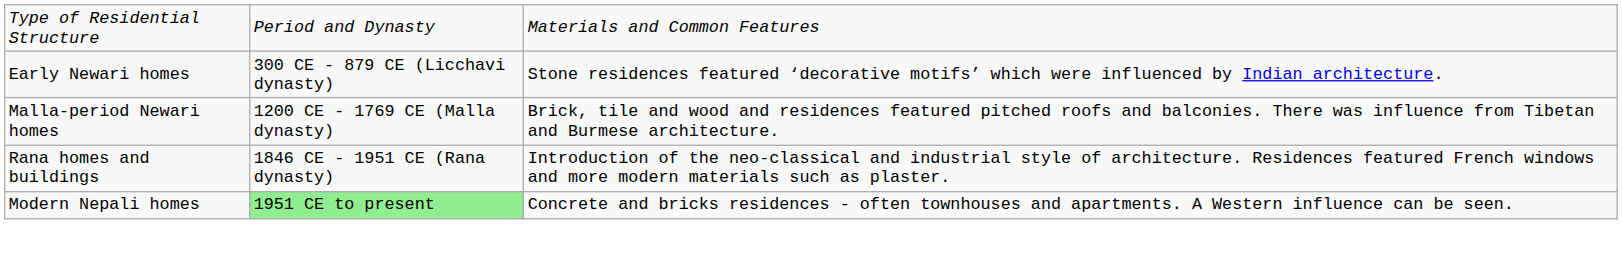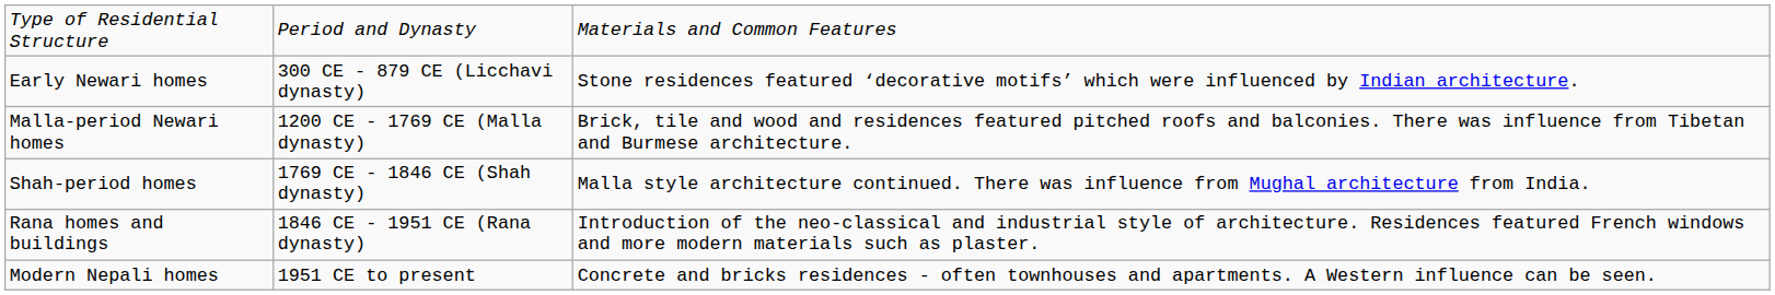 <table class="wikitable">
 <tr>
 <td><em>Type of Residential Structure</em></td>
 <td><em>Period and Dynasty</em></td>
 <td><em>Materials and Common Features</em></td>
 </tr>
 <tr>
 <td>Early Newari homes</td>
 <td>300 CE - 879 CE (Licchavi dynasty)</td>
 <td>Stone residences featured ‘decorative motifs’ which were influenced by <a href='#'>Indian architecture</a>.</td>
 </tr>
 <tr>
 <td>Malla-period Newari homes</td>
 <td>1200 CE - 1769 CE (Malla dynasty)</td>
 <td>Brick, tile and wood and residences featured pitched roofs and balconies. There was influence from Tibetan and Burmese architecture.</td>
 </tr>
 <tr>
+<td>Shah-period homes</td>
+<td>1769 CE - 1846 CE (Shah dynasty)</td>
+<td>Malla style architecture continued. There was influence from <a href='#'>Mughal architecture</a> from India.</td>
+</tr>
+<tr>
 <td>Rana homes and buildings</td>
 <td>1846 CE - 1951 CE (Rana dynasty)</td>
 <td>Introduction of the neo-classical and industrial style of architecture. Residences featured French windows and more modern materials such as plaster.</td>
 </tr>
 <tr>
 <td>Modern Nepali homes</td>
-<td style="background: lightgreen;">1951 CE to present</td>
+<td>1951 CE to present</td>
 <td>Concrete and bricks residences - often townhouses and apartments. A Western influence can be seen.</td>
 </tr>
 </table>
